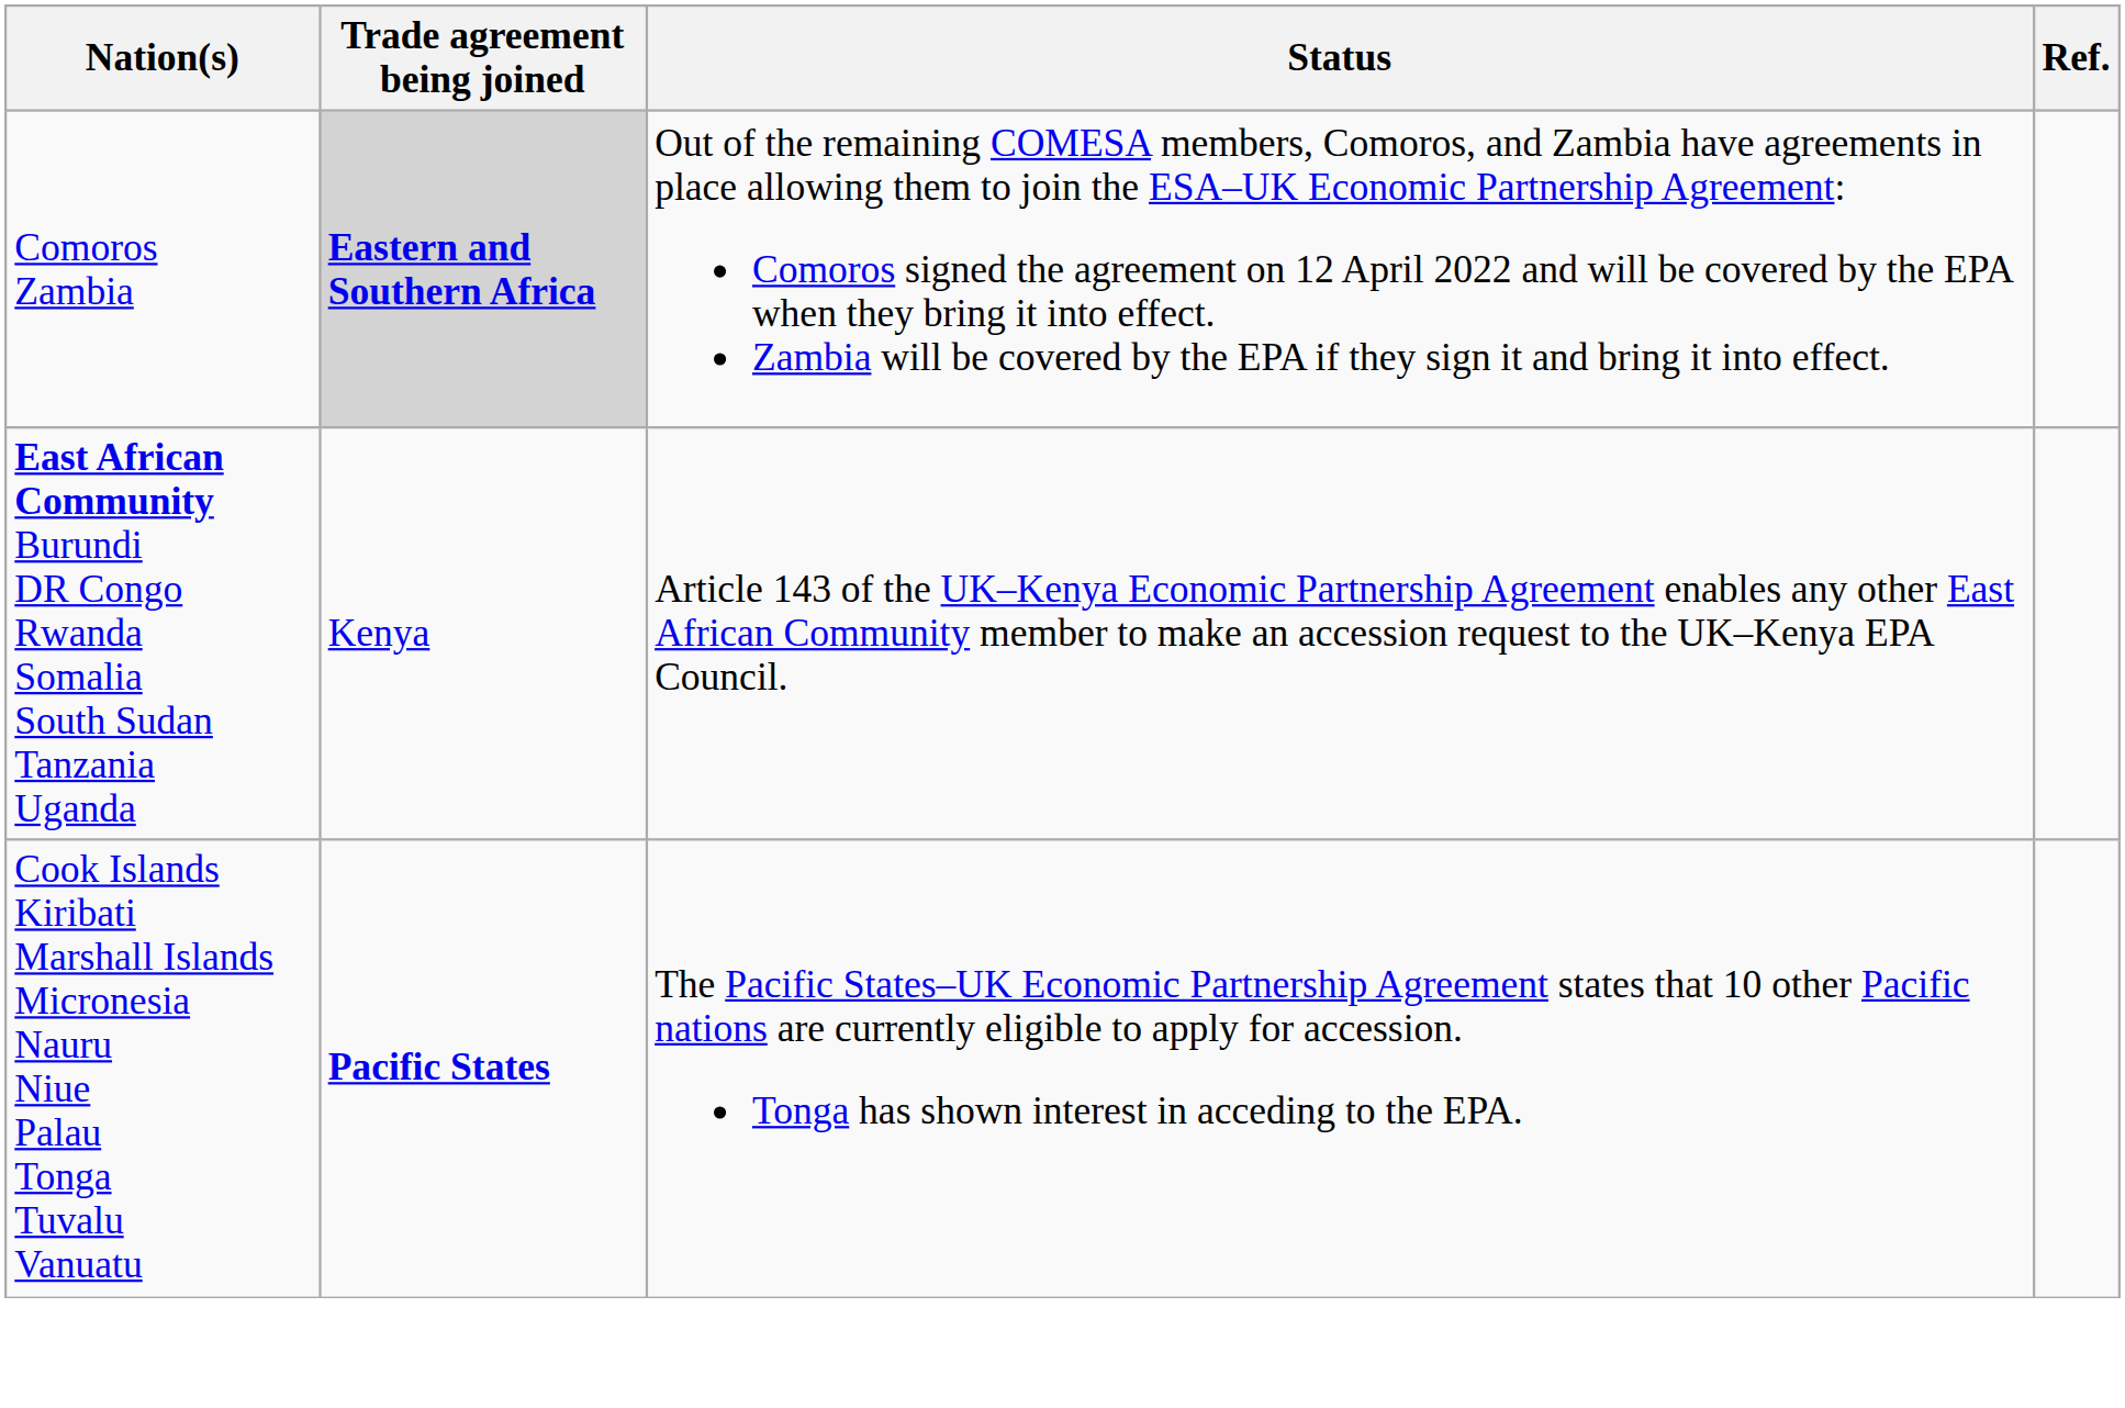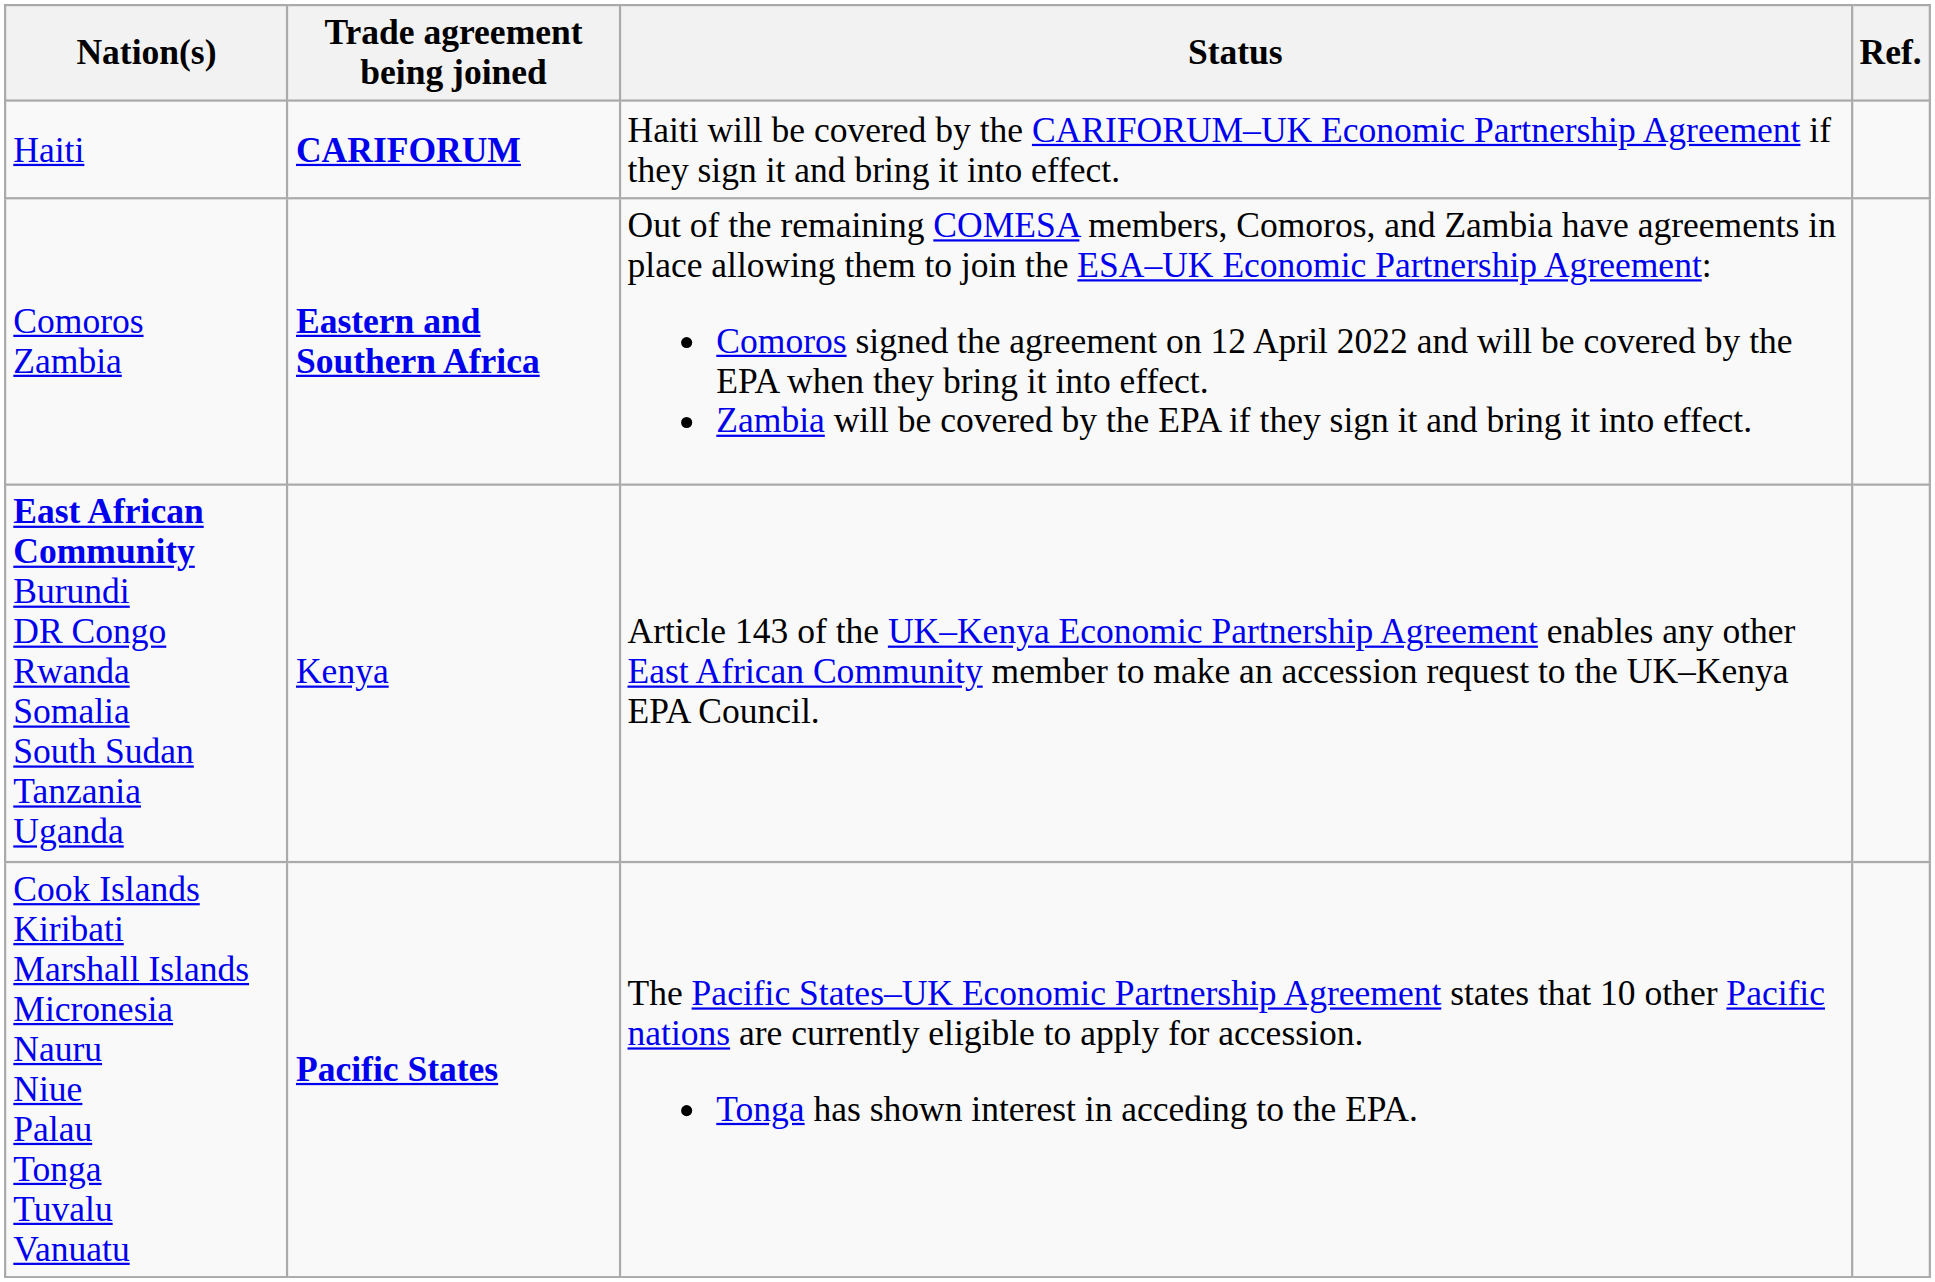 <table class="wikitable">
 <tr>
 <th>Nation(s)</th>
 <th>Trade agreement<br>being joined</th>
 <th>Status</th>
 <th>Ref.</th>
 </tr>
 <tr>
+<td> <a href='#'>Haiti</a></td>
+<td><strong><a href='#'>CARIFORUM</a></strong></td>
+<td>Haiti will be covered by the <a href='#'>CARIFORUM–UK Economic Partnership Agreement</a> if they sign it and bring it into effect.</td>
+<td></td>
+</tr>
+<tr>
 <td> <a href='#'>Comoros</a><br> <a href='#'>Zambia</a></td>
-<td style="background: lightgrey;"><strong><a href='#'>Eastern and Southern Africa</a></strong></td>
+<td><strong><a href='#'>Eastern and Southern Africa</a></strong></td>
 <td>Out of the remaining <a href='#'>COMESA</a> members, Comoros, and Zambia have agreements in place allowing them to join the <a href='#'>ESA–UK Economic Partnership Agreement</a>:<br><ul><li><a href='#'>Comoros</a> signed the agreement on 12 April 2022 and will be covered by the EPA when they bring it into effect.</li><li><a href='#'>Zambia</a> will be covered by the EPA if they sign it and bring it into effect.</li></ul></td>
 <td></td>
 </tr>
 <tr>
 <td><strong><a href='#'>East African Community</a></strong><br> <a href='#'>Burundi</a><br> <a href='#'>DR Congo</a><br> <a href='#'>Rwanda</a><br> <a href='#'>Somalia</a><br> <a href='#'>South Sudan</a><br>  <a href='#'>Tanzania</a><br> <a href='#'>Uganda</a></td>
 <td> <a href='#'>Kenya</a></td>
 <td>Article 143 of the <a href='#'>UK–Kenya Economic Partnership Agreement</a> enables any other <a href='#'>East African Community</a> member to make an accession request to the UK–Kenya EPA Council.</td>
 <td></td>
 </tr>
 <tr>
 <td> <a href='#'>Cook Islands</a><br> <a href='#'>Kiribati</a><br> <a href='#'>Marshall Islands</a><br> <a href='#'>Micronesia</a><br> <a href='#'>Nauru</a><br> <a href='#'>Niue</a><br> <a href='#'>Palau</a><br> <a href='#'>Tonga</a><br> <a href='#'>Tuvalu</a><br> <a href='#'>Vanuatu</a></td>
 <td><strong><a href='#'>Pacific States</a></strong></td>
 <td>The <a href='#'>Pacific States–UK Economic Partnership Agreement</a> states that 10 other <a href='#'>Pacific nations</a> are currently eligible to apply for accession.<br><ul><li><a href='#'>Tonga</a> has shown interest in acceding to the EPA.</li></ul></td>
 <td></td>
 </tr>
 </table>
